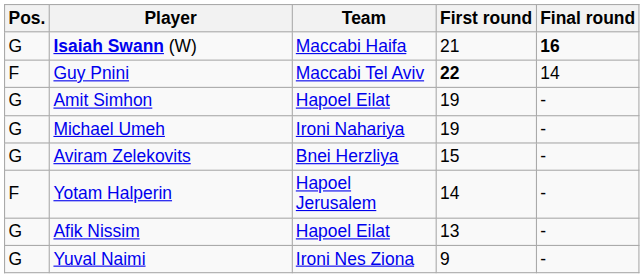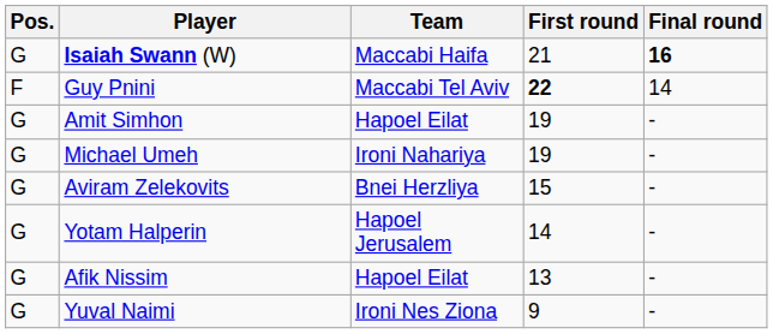 <table class="wikitable">
 <tr>
 <th>Pos.</th>
 <th width=215>Player</th>
 <th width=125>Team</th>
 <th>First round</th>
 <th>Final round</th>
 </tr>
 <tr>
 <td>G</td>
 <td> <strong><a href='#'>Isaiah Swann</a></strong> (W)</td>
 <td><a href='#'>Maccabi Haifa</a></td>
 <td>21</td>
 <td><strong>16</strong></td>
 </tr>
 <tr>
 <td>F</td>
 <td> <a href='#'>Guy Pnini</a></td>
 <td><a href='#'>Maccabi Tel Aviv</a></td>
 <td><strong>22</strong></td>
 <td>14</td>
 </tr>
 <tr>
 <td>G</td>
 <td> <a href='#'>Amit Simhon</a></td>
 <td><a href='#'>Hapoel Eilat</a></td>
 <td>19</td>
 <td>-</td>
 </tr>
 <tr>
 <td>G</td>
 <td> <a href='#'>Michael Umeh</a></td>
 <td><a href='#'>Ironi Nahariya</a></td>
 <td>19</td>
 <td>-</td>
 </tr>
 <tr>
 <td>G</td>
 <td> <a href='#'>Aviram Zelekovits</a></td>
 <td><a href='#'>Bnei Herzliya</a></td>
 <td>15</td>
 <td>-</td>
 </tr>
 <tr>
-<td>F</td>
+<td>G</td>
 <td> <a href='#'>Yotam Halperin</a></td>
 <td><a href='#'>Hapoel Jerusalem</a></td>
 <td>14</td>
 <td>-</td>
 </tr>
 <tr>
 <td>G</td>
 <td> <a href='#'>Afik Nissim</a></td>
 <td><a href='#'>Hapoel Eilat</a></td>
 <td>13</td>
 <td>-</td>
 </tr>
 <tr>
 <td>G</td>
 <td> <a href='#'>Yuval Naimi</a></td>
 <td><a href='#'>Ironi Nes Ziona</a></td>
 <td>9</td>
 <td>-</td>
 </tr>
 </table>
